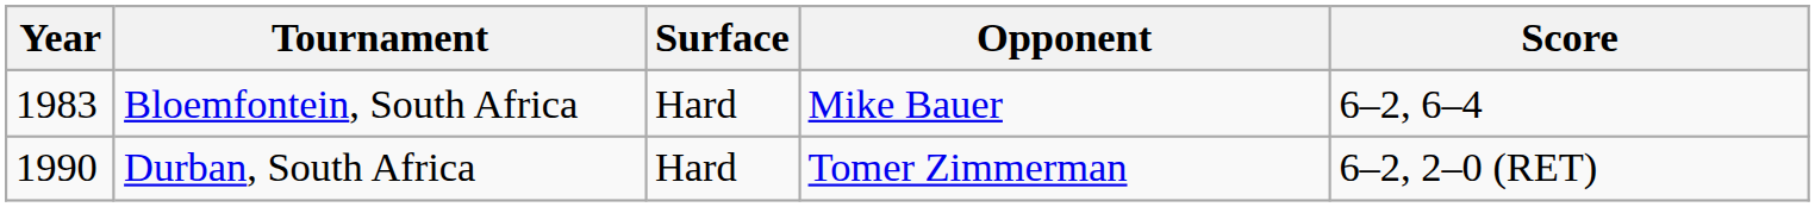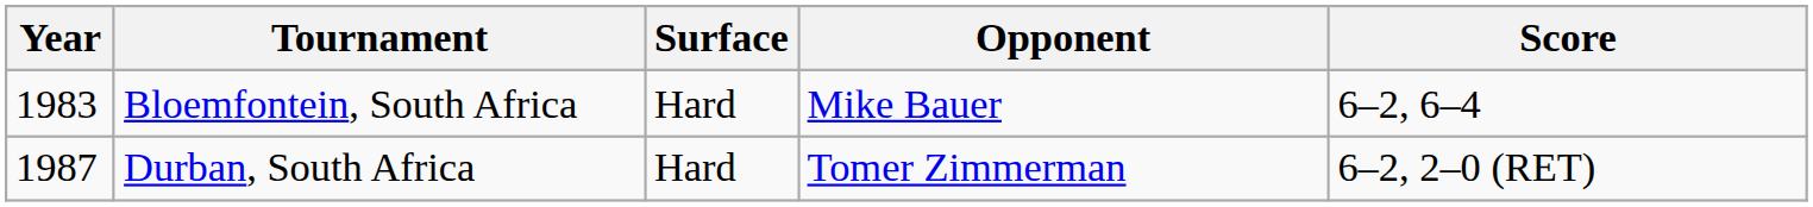 <table class="sortable wikitable">
 <tr>
 <th style="width:35px">Year</th>
 <th style="width:200px">Tournament</th>
 <th style="width:50px">Surface</th>
 <th style="width:200px">Opponent</th>
 <th style="width:180px" class="unsortable">Score</th>
 </tr>
 <tr>
 <td>1983</td>
 <td><a href='#'>Bloemfontein</a>, South Africa</td>
 <td>Hard</td>
 <td> <a href='#'>Mike Bauer</a></td>
 <td>6–2, 6–4</td>
 </tr>
 <tr>
-<td>1990</td>
+<td>1987</td>
 <td><a href='#'>Durban</a>, South Africa</td>
 <td>Hard</td>
 <td> <a href='#'>Tomer Zimmerman</a></td>
 <td>6–2, 2–0 (RET)</td>
 </tr>
 </table>
